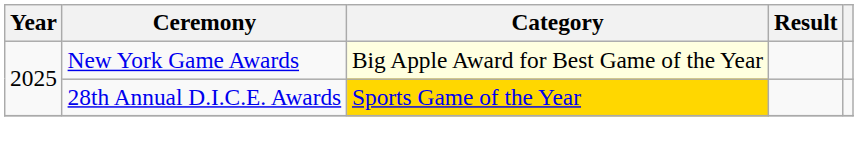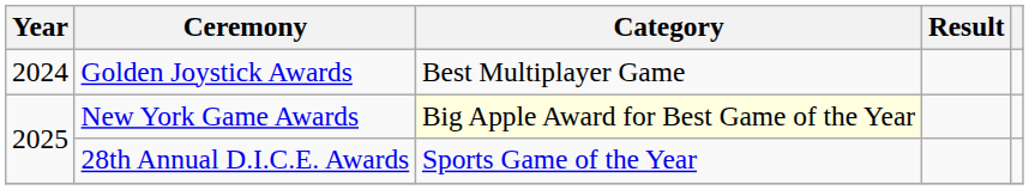 <table class="wikitable plainrowheaders sortable" width="auto">
 <tr>
 <th scope="col">Year</th>
 <th scope="col">Ceremony</th>
 <th scope="col">Category</th>
 <th scope="col">Result</th>
 <th scope="col" class="unsortable"></th>
+</tr>
+<tr>
+<td style="text-align:center;">2024</td>
+<td><a href='#'>Golden Joystick Awards</a></td>
+<td>Best Multiplayer Game</td>
+<td></td>
+<td style="text-align:center;"></td>
 </tr>
 <tr>
 <td rowspan="2" style="text-align:center;">2025</td>
 <td><a href='#'>New York Game Awards</a></td>
 <td style="background: lightyellow;">Big Apple Award for Best Game of the Year</td>
 <td></td>
 <td style="text-align:center;"></td>
 </tr>
 <tr>
 <td><a href='#'>28th Annual D.I.C.E. Awards</a></td>
-<td style="background: gold;"><a href='#'>Sports Game of the Year</a></td>
+<td><a href='#'>Sports Game of the Year</a></td>
 <td></td>
 <td style="text-align:center;"></td>
 </tr>
 <tr>
 </tr>
 </table>
